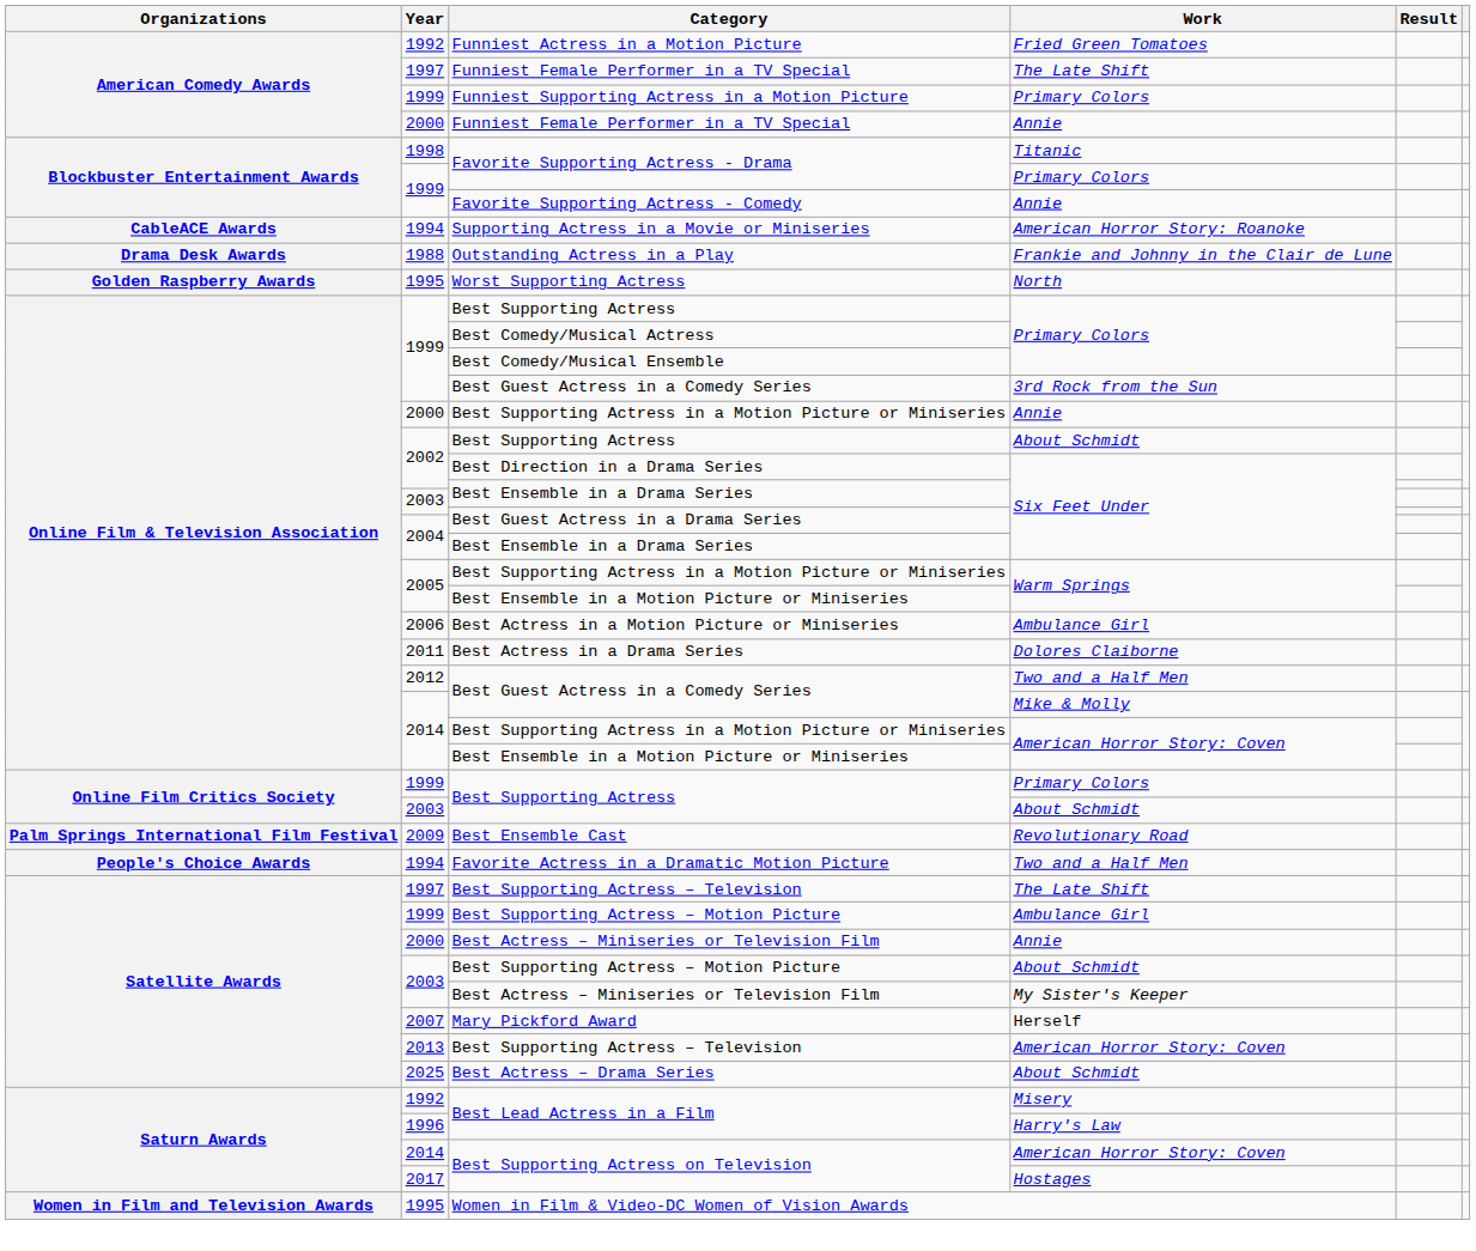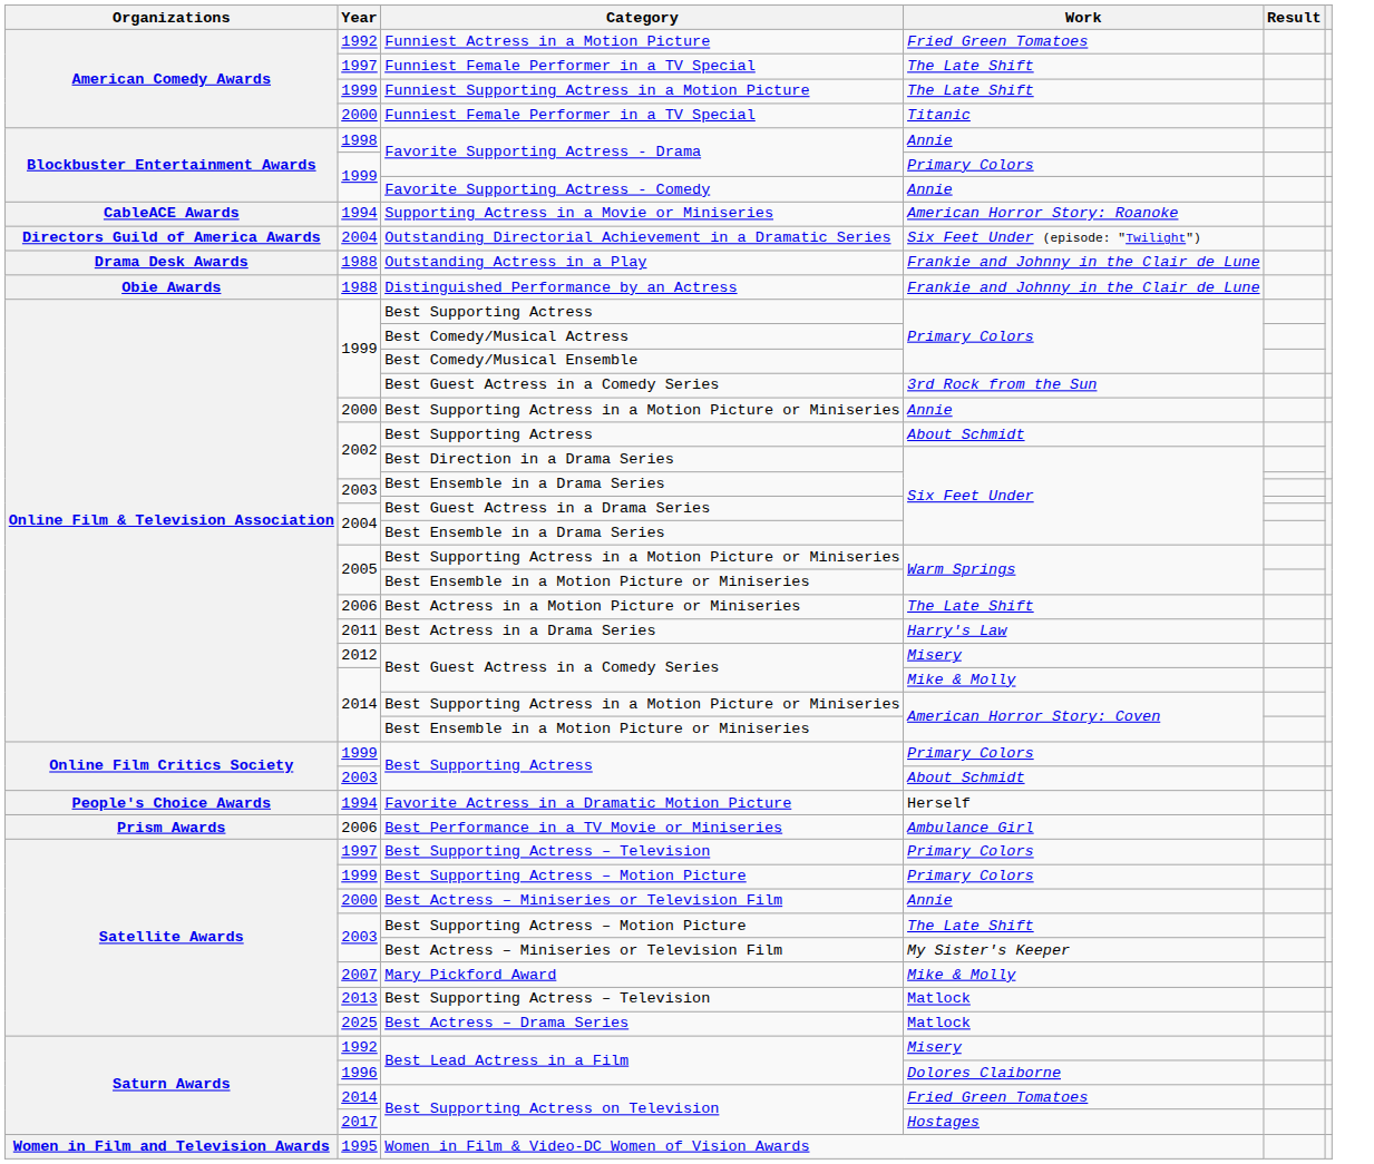 <table class= "wikitable plainrowheaders sortable">
 <tr>
 <th>Organizations</th>
 <th scope="col">Year</th>
 <th scope="col">Category</th>
 <th scope="col">Work</th>
 <th scope="col">Result</th>
 <th scope="col" class="unsortable"></th>
 </tr>
 <tr>
 <th rowspan="4" scope="row"><a href='#'>American Comedy Awards</a></th>
 <td style="text-align:center;"><a href='#'>1992</a></td>
 <td><a href='#'>Funniest Actress in a Motion Picture</a></td>
 <td><em><a href='#'>Fried Green Tomatoes</a></em></td>
 <td></td>
 <td style="text-align:center;"></td>
 </tr>
 <tr>
 <td style="text-align:center;"><a href='#'>1997</a></td>
 <td><a href='#'>Funniest Female Performer in a TV Special</a></td>
 <td><em><a href='#'>The Late Shift</a></em></td>
 <td></td>
 <td style="text-align:center;"></td>
 </tr>
 <tr>
 <td style="text-align:center;"><a href='#'>1999</a></td>
 <td><a href='#'>Funniest Supporting Actress in a Motion Picture</a></td>
-<td><em><a href='#'>Primary Colors</a></em></td>
+<td><em><a href='#'>The Late Shift</a></em></td>
 <td></td>
 <td style="text-align:center;"></td>
 </tr>
 <tr>
 <td style="text-align:center;"><a href='#'>2000</a></td>
 <td><a href='#'>Funniest Female Performer in a TV Special</a></td>
-<td><em><a href='#'>Annie</a></em></td>
+<td><em><a href='#'>Titanic</a></em></td>
 <td></td>
 <td style="text-align:center;"></td>
 </tr>
 <tr>
 <th rowspan="3" scope="row"><a href='#'>Blockbuster Entertainment Awards</a></th>
 <td style="text-align:center;"><a href='#'>1998</a></td>
 <td rowspan="2"><a href='#'>Favorite Supporting Actress - Drama</a></td>
-<td><em><a href='#'>Titanic</a></em></td>
+<td><em><a href='#'>Annie</a></em></td>
 <td></td>
 <td style="text-align:center;"></td>
 </tr>
 <tr>
 <td style="text-align:center;", rowspan="2"><a href='#'>1999</a></td>
 <td><em><a href='#'>Primary Colors</a></em></td>
 <td></td>
 <td style="text-align:center;"></td>
 </tr>
 <tr>
 <td><a href='#'>Favorite Supporting Actress - Comedy</a></td>
 <td><em><a href='#'>Annie</a></em></td>
 <td></td>
 <td style="text-align:center;"></td>
 </tr>
 <tr>
 <th rowspan="1" scope="row"><a href='#'>CableACE Awards</a></th>
 <td style="text-align:center;"><a href='#'>1994</a></td>
 <td><a href='#'>Supporting Actress in a Movie or Miniseries</a></td>
 <td><em><a href='#'>American Horror Story: Roanoke</a></em></td>
 <td></td>
 <td style="text-align:center;"></td>
 </tr>
 <tr>
+<th rowspan="1" scope="row"><a href='#'>Directors Guild of America Awards</a></th>
+<td style="text-align:center;"><a href='#'>2004</a></td>
+<td><a href='#'>Outstanding Directorial Achievement in a Dramatic Series</a></td>
+<td><em><a href='#'>Six Feet Under</a></em> <small> (episode: "<a href='#'>Twilight</a>")</small></td>
+<td></td>
+<td style="text-align:center;"></td>
+</tr>
+<tr>
 <th rowspan="1" scope="row"><a href='#'>Drama Desk Awards</a></th>
 <td style="text-align:center;"><a href='#'>1988</a></td>
 <td><a href='#'>Outstanding Actress in a Play</a></td>
 <td><em><a href='#'>Frankie and Johnny in the Clair de Lune</a></em></td>
 <td></td>
 <td style="text-align:center;"></td>
 </tr>
 <tr>
-<th rowspan="1" scope="row"><a href='#'>Golden Raspberry Awards</a></th>
-<td style="text-align:center;"><a href='#'>1995</a></td>
-<td><a href='#'>Worst Supporting Actress</a></td>
-<td><em><a href='#'>North</a></em></td>
+<th rowspan="1" scope="row"><a href='#'>Obie Awards</a></th>
+<td style="text-align:center;"><a href='#'>1988</a></td>
+<td><a href='#'>Distinguished Performance by an Actress</a></td>
+<td><em><a href='#'>Frankie and Johnny in the Clair de Lune</a></em></td>
 <td></td>
 <td style="text-align:center;"></td>
 </tr>
 <tr>
 <th rowspan="20" scope="row"><a href='#'>Online Film & Television Association</a></th>
 <td style="text-align:center;", rowspan="4">1999</td>
 <td>Best Supporting Actress</td>
 <td rowspan="3"><em><a href='#'>Primary Colors</a></em></td>
 <td></td>
 <td rowspan="3" style="text-align:center;"></td>
 </tr>
 <tr>
 <td>Best Comedy/Musical Actress</td>
 <td></td>
 </tr>
 <tr>
 <td>Best Comedy/Musical Ensemble</td>
 <td></td>
 </tr>
 <tr>
 <td>Best Guest Actress in a Comedy Series</td>
 <td><em><a href='#'>3rd Rock from the Sun</a></em></td>
 <td></td>
 <td style="text-align:center;"></td>
 </tr>
 <tr>
 <td style="text-align:center;">2000</td>
 <td>Best Supporting Actress in a Motion Picture or Miniseries</td>
 <td><em><a href='#'>Annie</a></em></td>
 <td></td>
 <td style="text-align:center;"></td>
 </tr>
 <tr>
 <td style="text-align:center;", rowspan="3">2002</td>
 <td>Best Supporting Actress</td>
 <td><em><a href='#'>About Schmidt</a></em></td>
 <td></td>
 <td rowspan="3" style="text-align:center;"></td>
 </tr>
 <tr>
 <td>Best Direction in a Drama Series</td>
 <td rowspan="6"><em><a href='#'>Six Feet Under</a></em></td>
 <td></td>
 </tr>
 <tr>
 <td rowspan="2">Best Ensemble in a Drama Series</td>
 <td></td>
 </tr>
 <tr>
 <td style="text-align:center;", rowspan="2">2003</td>
 <td></td>
 <td rowspan="2" style="text-align:center;"></td>
 </tr>
 <tr>
 <td rowspan="2">Best Guest Actress in a Drama Series</td>
 <td></td>
 </tr>
 <tr>
 <td style="text-align:center;", rowspan="2">2004</td>
 <td></td>
 <td rowspan="2" style="text-align:center;"></td>
 </tr>
 <tr>
 <td>Best Ensemble in a Drama Series</td>
 <td></td>
 </tr>
 <tr>
 <td style="text-align:center;", rowspan="2">2005</td>
 <td>Best Supporting Actress in a Motion Picture or Miniseries</td>
 <td rowspan="2"><em><a href='#'>Warm Springs</a></em></td>
 <td></td>
 <td rowspan="2" style="text-align:center;"></td>
 </tr>
 <tr>
 <td>Best Ensemble in a Motion Picture or Miniseries</td>
 <td></td>
 </tr>
 <tr>
 <td style="text-align:center;">2006</td>
 <td>Best Actress in a Motion Picture or Miniseries</td>
-<td><em><a href='#'>Ambulance Girl</a></em></td>
+<td><em><a href='#'>The Late Shift</a></em></td>
 <td></td>
 <td style="text-align:center;"></td>
 </tr>
 <tr>
 <td style="text-align:center;">2011</td>
 <td>Best Actress in a Drama Series</td>
-<td><em><a href='#'>Dolores Claiborne</a></em></td>
+<td><em><a href='#'>Harry's Law</a></em></td>
 <td></td>
 <td style="text-align:center;"></td>
 </tr>
 <tr>
 <td style="text-align:center;">2012</td>
 <td rowspan="2">Best Guest Actress in a Comedy Series</td>
-<td><em><a href='#'>Two and a Half Men</a></em></td>
+<td><em><a href='#'>Misery</a></em></td>
 <td></td>
 <td style="text-align:center;"></td>
 </tr>
 <tr>
 <td style="text-align:center;", rowspan="3">2014</td>
 <td><em><a href='#'>Mike & Molly</a></em></td>
 <td></td>
 <td rowspan="3" style="text-align:center;"></td>
 </tr>
 <tr>
 <td>Best Supporting Actress in a Motion Picture or Miniseries</td>
 <td rowspan="2"><em><a href='#'>American Horror Story: Coven</a></em></td>
 <td></td>
 </tr>
 <tr>
 <td>Best Ensemble in a Motion Picture or Miniseries</td>
 <td></td>
 </tr>
 <tr>
 <th rowspan="2" scope="row"><a href='#'>Online Film Critics Society</a></th>
 <td style="text-align:center;"><a href='#'>1999</a></td>
 <td rowspan="2"><a href='#'>Best Supporting Actress</a></td>
 <td><em><a href='#'>Primary Colors</a></em></td>
 <td></td>
 <td style="text-align:center;"></td>
 </tr>
 <tr>
 <td style="text-align:center;"><a href='#'>2003</a></td>
 <td><em><a href='#'>About Schmidt</a></em></td>
 <td></td>
 <td style="text-align:center;"></td>
 </tr>
 <tr>
-<th rowspan="1" scope="row"><a href='#'>Palm Springs International Film Festival</a></th>
-<td style="text-align:center;"><a href='#'>2009</a></td>
-<td><a href='#'>Best Ensemble Cast</a></td>
-<td><em><a href='#'>Revolutionary Road</a></em></td>
+<th rowspan="1" scope="row"><a href='#'>People's Choice Awards</a></th>
+<td style="text-align:center;"><a href='#'>1994</a></td>
+<td><a href='#'>Favorite Actress in a Dramatic Motion Picture</a></td>
+<td>Herself</td>
 <td></td>
 <td style="text-align:center;"></td>
 </tr>
 <tr>
-<th rowspan="1" scope="row"><a href='#'>People's Choice Awards</a></th>
-<td style="text-align:center;"><a href='#'>1994</a></td>
-<td><a href='#'>Favorite Actress in a Dramatic Motion Picture</a></td>
-<td><em><a href='#'>Two and a Half Men</a></em></td>
+<th rowspan="1" scope="row"><a href='#'>Prism Awards</a></th>
+<td style="text-align:center;">2006</td>
+<td><a href='#'>Best Performance in a TV Movie or Miniseries</a></td>
+<td><em><a href='#'>Ambulance Girl</a></em></td>
 <td></td>
 <td style="text-align:center;"></td>
 </tr>
 <tr>
 <th rowspan="8" scope="row"><a href='#'>Satellite Awards</a></th>
 <td style="text-align:center;"><a href='#'>1997</a></td>
 <td><a href='#'>Best Supporting Actress – Television</a></td>
-<td><em><a href='#'>The Late Shift</a></em></td>
+<td><em><a href='#'>Primary Colors</a></em></td>
 <td></td>
 <td style="text-align:center;"></td>
 </tr>
 <tr>
 <td style="text-align:center;"><a href='#'>1999</a></td>
 <td><a href='#'>Best Supporting Actress – Motion Picture</a></td>
-<td><em><a href='#'>Ambulance Girl</a></em></td>
+<td><em><a href='#'>Primary Colors</a></em></td>
 <td></td>
 <td style="text-align:center;"></td>
 </tr>
 <tr>
 <td style="text-align:center;"><a href='#'>2000</a></td>
 <td><a href='#'>Best Actress – Miniseries or Television Film</a></td>
 <td><em><a href='#'>Annie</a></em></td>
 <td></td>
 <td style="text-align:center;"></td>
 </tr>
 <tr>
 <td style="text-align:center;", rowspan="2"><a href='#'>2003</a></td>
 <td>Best Supporting Actress – Motion Picture</td>
-<td><em><a href='#'>About Schmidt</a></em></td>
+<td><em><a href='#'>The Late Shift</a></em></td>
 <td></td>
 <td rowspan="2" style="text-align:center;"></td>
 </tr>
 <tr>
 <td>Best Actress – Miniseries or Television Film</td>
 <td><em>My Sister's Keeper</em></td>
 <td></td>
 </tr>
 <tr>
 <td style="text-align:center;"><a href='#'>2007</a></td>
 <td><a href='#'>Mary Pickford Award</a></td>
-<td>Herself</td>
+<td><em><a href='#'>Mike & Molly</a></em></td>
 <td></td>
 <td style="text-align:center;"></td>
 </tr>
 <tr>
 <td style="text-align:center;"><a href='#'>2013</a></td>
 <td>Best Supporting Actress – Television</td>
-<td><em><a href='#'>American Horror Story: Coven</a></em></td>
+<td><a href='#'>Matlock</a></td>
 <td></td>
 <td style="text-align:center;"></td>
 </tr>
 <tr>
 <td style="text-align:center;"><a href='#'>2025</a></td>
 <td><a href='#'>Best Actress – Drama Series</a></td>
-<td><em><a href='#'>About Schmidt</a></em></td>
+<td><a href='#'>Matlock</a></td>
 <td></td>
 <td style="text-align:center;"></td>
 </tr>
 <tr>
 <th rowspan="4" scope="row"><a href='#'>Saturn Awards</a></th>
 <td style="text-align:center;"><a href='#'>1992</a></td>
 <td rowspan="2"><a href='#'>Best Lead Actress in a Film</a></td>
 <td><em><a href='#'>Misery</a></em></td>
 <td></td>
 <td style="text-align:center;"></td>
 </tr>
 <tr>
 <td style="text-align:center;"><a href='#'>1996</a></td>
-<td><em><a href='#'>Harry's Law</a></em></td>
+<td><em><a href='#'>Dolores Claiborne</a></em></td>
 <td></td>
 <td style="text-align:center;"></td>
 </tr>
 <tr>
 <td style="text-align:center;"><a href='#'>2014</a></td>
 <td rowspan="2"><a href='#'>Best Supporting Actress on Television</a></td>
-<td><em><a href='#'>American Horror Story: Coven</a></em></td>
+<td><em><a href='#'>Fried Green Tomatoes</a></em></td>
 <td></td>
 <td style="text-align:center;"></td>
 </tr>
 <tr>
 <td style="text-align:center;"><a href='#'>2017</a></td>
 <td><em><a href='#'>Hostages</a></em></td>
 <td></td>
 <td style="text-align:center;"></td>
 </tr>
 <tr>
 <th rowspan="2" scope="row"><a href='#'>Women in Film and Television Awards</a></th>
 <td style="text-align:center;"><a href='#'>1995</a></td>
 <td colspan=2><a href='#'>Women in Film & Video-DC Women of Vision Awards</a></td>
 <td></td>
 <td style="text-align:center;"></td>
 </tr>
 </table>
